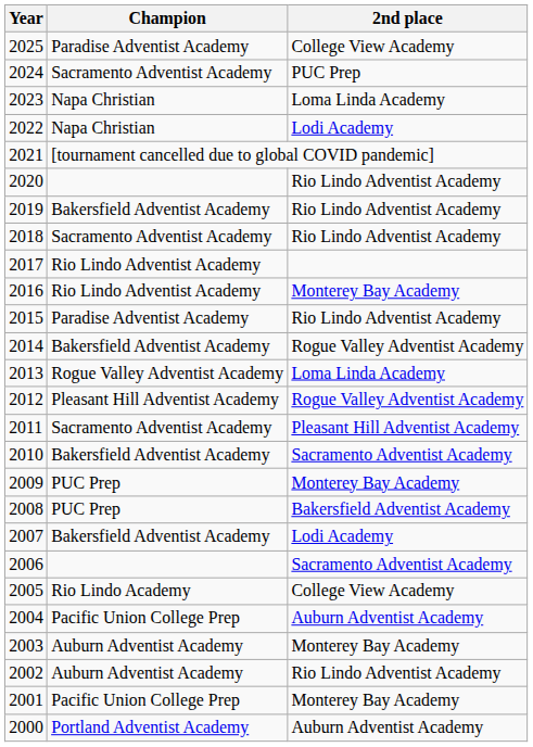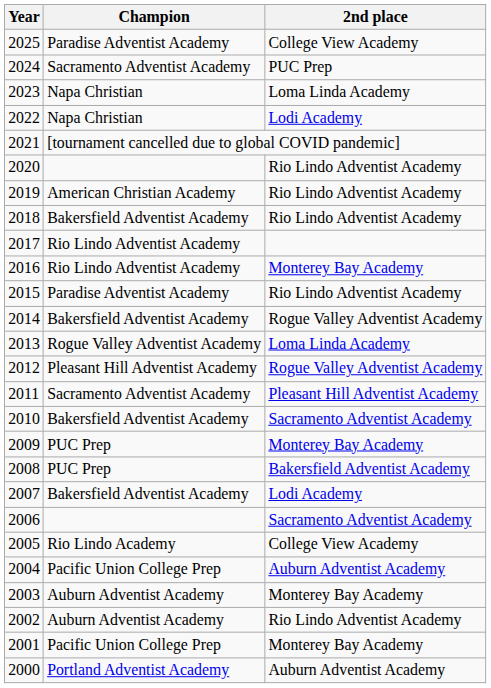 <table class="wikitable">
 <tr>
 <th>Year</th>
 <th>Champion</th>
 <th>2nd place</th>
 </tr>
 <tr>
 <td>2025</td>
 <td>Paradise Adventist Academy</td>
 <td>College View Academy</td>
 </tr>
 <tr>
 <td>2024</td>
 <td>Sacramento Adventist Academy</td>
 <td>PUC Prep</td>
 </tr>
 <tr>
 <td>2023</td>
 <td>Napa Christian</td>
 <td>Loma Linda Academy</td>
 </tr>
 <tr>
 <td>2022</td>
 <td>Napa Christian</td>
 <td><a href='#'>Lodi Academy</a></td>
 </tr>
 <tr>
 <td>2021</td>
 <td colspan="2">[tournament cancelled due to global COVID pandemic]</td>
 </tr>
 <tr>
 <td>2020</td>
 <td></td>
 <td>Rio Lindo Adventist Academy</td>
 </tr>
 <tr>
 <td>2019</td>
-<td>Bakersfield Adventist Academy</td>
+<td>American Christian Academy</td>
 <td>Rio Lindo Adventist Academy</td>
 </tr>
 <tr>
 <td>2018</td>
-<td>Sacramento Adventist Academy</td>
+<td>Bakersfield Adventist Academy</td>
 <td>Rio Lindo Adventist Academy</td>
 </tr>
 <tr>
 <td>2017</td>
 <td>Rio Lindo Adventist Academy</td>
 <td></td>
 </tr>
 <tr>
 <td>2016</td>
 <td>Rio Lindo Adventist Academy</td>
 <td><a href='#'>Monterey Bay Academy</a></td>
 </tr>
 <tr>
 <td>2015</td>
 <td>Paradise Adventist Academy</td>
 <td>Rio Lindo Adventist Academy</td>
 </tr>
 <tr>
 <td>2014</td>
 <td>Bakersfield Adventist Academy</td>
 <td>Rogue Valley Adventist Academy</td>
 </tr>
 <tr>
 <td>2013</td>
 <td>Rogue Valley Adventist Academy</td>
 <td><a href='#'>Loma Linda Academy</a></td>
 </tr>
 <tr>
 <td>2012</td>
 <td>Pleasant Hill Adventist Academy</td>
 <td><a href='#'>Rogue Valley Adventist Academy</a></td>
 </tr>
 <tr>
 <td>2011</td>
 <td>Sacramento Adventist Academy</td>
 <td><a href='#'>Pleasant Hill Adventist Academy</a></td>
 </tr>
 <tr>
 <td>2010</td>
 <td>Bakersfield Adventist Academy</td>
 <td><a href='#'>Sacramento Adventist Academy</a></td>
 </tr>
 <tr>
 <td>2009</td>
 <td>PUC Prep</td>
 <td><a href='#'>Monterey Bay Academy</a></td>
 </tr>
 <tr>
 <td>2008</td>
 <td>PUC Prep</td>
 <td><a href='#'>Bakersfield Adventist Academy</a></td>
 </tr>
 <tr>
 <td>2007</td>
 <td>Bakersfield Adventist Academy</td>
 <td><a href='#'>Lodi Academy</a></td>
 </tr>
 <tr>
 <td>2006</td>
 <td></td>
 <td><a href='#'>Sacramento Adventist Academy</a></td>
 </tr>
 <tr>
 <td>2005</td>
 <td>Rio Lindo Academy</td>
 <td>College View Academy</td>
 </tr>
 <tr>
 <td>2004</td>
 <td>Pacific Union College Prep</td>
 <td><a href='#'>Auburn Adventist Academy</a></td>
 </tr>
 <tr>
 <td>2003</td>
 <td>Auburn Adventist Academy</td>
 <td>Monterey Bay Academy</td>
 </tr>
 <tr>
 <td>2002</td>
 <td>Auburn Adventist Academy</td>
 <td>Rio Lindo Adventist Academy</td>
 </tr>
 <tr>
 <td>2001</td>
 <td>Pacific Union College Prep</td>
 <td>Monterey Bay Academy</td>
 </tr>
 <tr>
 <td>2000</td>
 <td><a href='#'>Portland Adventist Academy</a></td>
 <td>Auburn Adventist Academy</td>
 </tr>
 </table>
